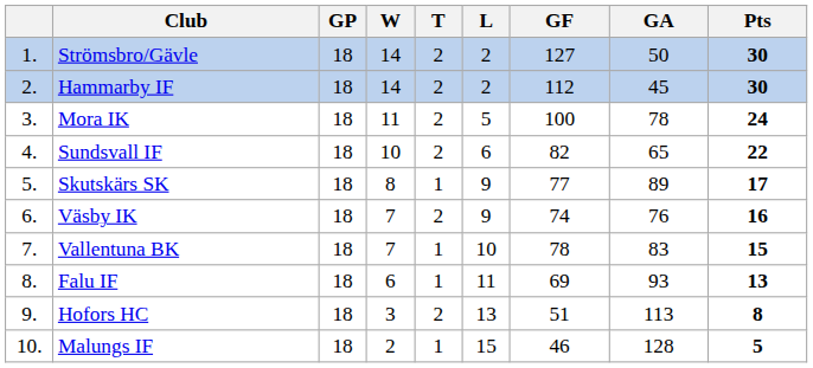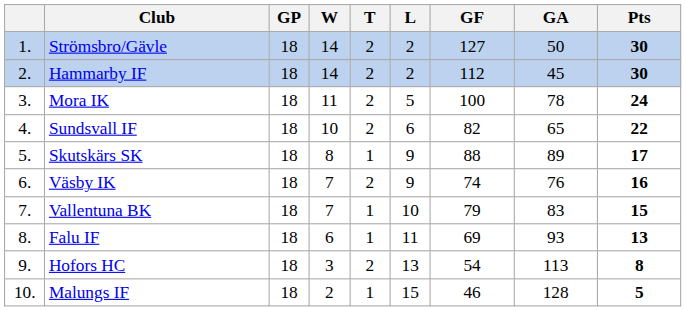 <table class="wikitable">
 <tr>
 <th width="30"></th>
 <th width="200">Club</th>
 <th width="30">GP</th>
 <th width="30">W</th>
 <th width="30">T</th>
 <th width="30">L</th>
 <th width="70">GF</th>
 <th width="70">GA</th>
 <th width="70">Pts</th>
 </tr>
 <tr bgcolor="#BCD2EE" align="center">
 <td>1.</td>
 <td align="left"><a href='#'>Strömsbro/Gävle</a></td>
 <td>18</td>
 <td>14</td>
 <td>2</td>
 <td>2</td>
 <td>127</td>
 <td>50</td>
 <td><strong>30</strong></td>
 </tr>
 <tr bgcolor="#BCD2EE" align="center">
 <td>2.</td>
 <td align="left"><a href='#'>Hammarby IF</a></td>
 <td>18</td>
 <td>14</td>
 <td>2</td>
 <td>2</td>
 <td>112</td>
 <td>45</td>
 <td><strong>30</strong></td>
 </tr>
 <tr bgcolor="#FFFFFF" align="center">
 <td>3.</td>
 <td align="left"><a href='#'>Mora IK</a></td>
 <td>18</td>
 <td>11</td>
 <td>2</td>
 <td>5</td>
 <td>100</td>
 <td>78</td>
 <td><strong>24</strong></td>
 </tr>
 <tr bgcolor="#FFFFFF" align="center">
 <td>4.</td>
 <td align="left"><a href='#'>Sundsvall IF</a></td>
 <td>18</td>
 <td>10</td>
 <td>2</td>
 <td>6</td>
 <td>82</td>
 <td>65</td>
 <td><strong>22</strong></td>
 </tr>
 <tr bgcolor="#FFFFFF" align="center">
 <td>5.</td>
 <td align="left"><a href='#'>Skutskärs SK</a></td>
 <td>18</td>
 <td>8</td>
 <td>1</td>
 <td>9</td>
-<td>77</td>
+<td>88</td>
 <td>89</td>
 <td><strong>17</strong></td>
 </tr>
 <tr bgcolor="#FFFFFF" align="center">
 <td>6.</td>
 <td align="left"><a href='#'>Väsby IK</a></td>
 <td>18</td>
 <td>7</td>
 <td>2</td>
 <td>9</td>
 <td>74</td>
 <td>76</td>
 <td><strong>16</strong></td>
 </tr>
 <tr bgcolor="#FFFFFF" align="center">
 <td>7.</td>
 <td align="left"><a href='#'>Vallentuna BK</a></td>
 <td>18</td>
 <td>7</td>
 <td>1</td>
 <td>10</td>
-<td>78</td>
+<td>79</td>
 <td>83</td>
 <td><strong>15</strong></td>
 </tr>
 <tr bgcolor="#FFFFFF" align="center">
 <td>8.</td>
 <td align="left"><a href='#'>Falu IF</a></td>
 <td>18</td>
 <td>6</td>
 <td>1</td>
 <td>11</td>
 <td>69</td>
 <td>93</td>
 <td><strong>13</strong></td>
 </tr>
 <tr bgcolor="#FFFFFF" align="center">
 <td>9.</td>
 <td align="left"><a href='#'>Hofors HC</a></td>
 <td>18</td>
 <td>3</td>
 <td>2</td>
 <td>13</td>
-<td>51</td>
+<td>54</td>
 <td>113</td>
 <td><strong>8</strong></td>
 </tr>
 <tr bgcolor="#FFFFFF" align="center">
 <td>10.</td>
 <td align="left"><a href='#'>Malungs IF</a></td>
 <td>18</td>
 <td>2</td>
 <td>1</td>
 <td>15</td>
 <td>46</td>
 <td>128</td>
 <td><strong>5</strong></td>
 </tr>
 </table>
